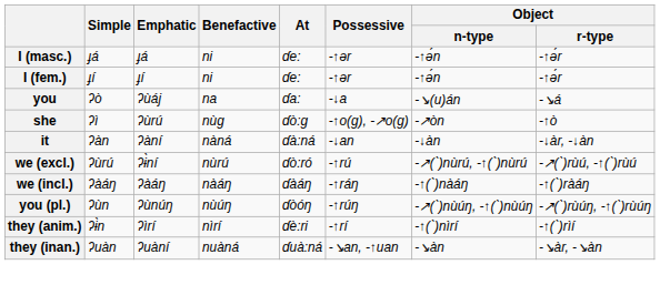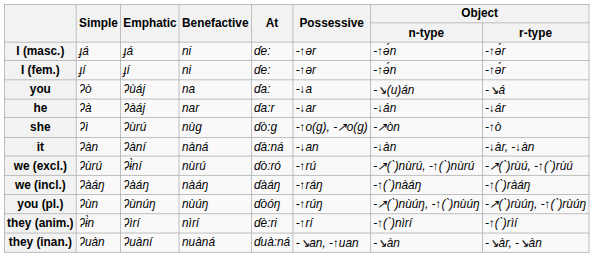 <table class="wikitable">
 <tr>
 <th rowspan="2"></th>
 <th rowspan="2">Simple</th>
 <th rowspan="2">Emphatic</th>
 <th rowspan="2">Benefactive</th>
 <th rowspan="2">At</th>
 <th rowspan="2">Possessive</th>
 <th colspan="2">Object</th>
 </tr>
 <tr>
 <th>n-type</th>
 <th>r-type</th>
 </tr>
 <tr>
 <th>I (masc.)</th>
 <td><em>ɟá</em></td>
 <td><em>ɟá</em></td>
 <td><em>ni</em></td>
 <td><em>ɗe:</em></td>
 <td><em>-↑ər</em></td>
 <td><em>-↑ə́n</em></td>
 <td><em>-↑ə́r</em></td>
 </tr>
 <tr>
 <th>I (fem.)</th>
 <td><em>ɟí</em></td>
 <td><em>ɟí</em></td>
 <td><em>ni</em></td>
 <td><em>ɗe:</em></td>
 <td><em>-↑ər</em></td>
 <td><em>-↑ə́n</em></td>
 <td><em>-↑ə́r</em></td>
 </tr>
 <tr>
 <th>you</th>
 <td><em>ʔò</em></td>
 <td><em>ʔùáj</em></td>
 <td><em>na</em></td>
 <td><em>ɗa:</em></td>
 <td><em>-↓a</em></td>
 <td><em>-↘(u)án</em></td>
 <td><em>-↘á</em></td>
+</tr>
+<tr>
+<th>he</th>
+<td><em>ʔà</em></td>
+<td><em>ʔàáj</em></td>
+<td><em>nar</em></td>
+<td><em>ɗa:r</em></td>
+<td><em>-↓ar</em></td>
+<td><em>-↓án</em></td>
+<td><em>-↓ár</em></td>
 </tr>
 <tr>
 <th>she</th>
 <td><em>ʔì</em></td>
 <td><em>ʔùrú</em></td>
 <td><em>nùg</em></td>
 <td><em>ɗò:g</em></td>
 <td><em>-↑o(g), -↗o(g)</em></td>
 <td><em>-↗òn</em></td>
 <td><em>-↑ò</em></td>
 </tr>
 <tr>
 <th>it</th>
 <td><em>ʔàn</em></td>
 <td><em>ʔàní</em></td>
 <td><em>nàná</em></td>
 <td><em>ɗà:ná</em></td>
 <td><em>-↓an</em></td>
 <td><em>-↓àn</em></td>
 <td><em>-↓àr, -↓àn</em></td>
 </tr>
 <tr>
 <th>we (excl.)</th>
 <td><em>ʔùrú</em></td>
 <td><em>ʔɨ̀ní</em></td>
 <td><em>nùrú</em></td>
 <td><em>ɗò:ró</em></td>
 <td><em>-↑rú</em></td>
 <td><em>-↗(ˋ)nùrú, -↑(ˋ)nùrú</em></td>
 <td><em>-↗(ˋ)rùú, -↑(ˋ)rùú</em></td>
 </tr>
 <tr>
 <th>we (incl.)</th>
 <td><em>ʔàáŋ</em></td>
 <td><em>ʔàáŋ</em></td>
 <td><em>nàáŋ</em></td>
 <td><em>ɗàáŋ</em></td>
 <td><em>-↑ráŋ</em></td>
 <td><em>-↑(ˋ)nàáŋ</em></td>
 <td><em>-↑(ˋ)ràáŋ</em></td>
 </tr>
 <tr>
 <th>you (pl.)</th>
 <td><em>ʔùn</em></td>
 <td><em>ʔùnúŋ</em></td>
 <td><em>nùúŋ</em></td>
 <td><em>ɗòóŋ</em></td>
 <td><em>-↑rúŋ</em></td>
 <td><em>-↗(ˋ)nùúŋ, -↑(ˋ)nùúŋ</em></td>
 <td><em>-↗(ˋ)rùúŋ, -↑(ˋ)rùúŋ</em></td>
 </tr>
 <tr>
 <th>they (anim.)</th>
 <td><em>ʔɨ̀n</em></td>
 <td><em>ʔìrí</em></td>
 <td><em>nìrí</em></td>
 <td><em>ɗè:ri</em></td>
 <td><em>-↑rí</em></td>
 <td><em>-↑(ˋ)nìrí</em></td>
 <td><em>-↑(ˋ)rìí</em></td>
 </tr>
 <tr>
 <th>they (inan.)</th>
 <td><em>ʔuàn</em></td>
 <td><em>ʔuàní</em></td>
 <td><em>nuàná</em></td>
 <td><em>ɗuà:ná</em></td>
 <td><em>-↘an, -↑uan</em></td>
 <td><em>-↘àn</em></td>
 <td><em>-↘àr, -↘àn</em></td>
 </tr>
 </table>
